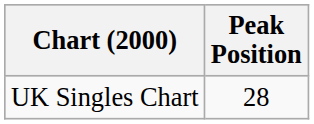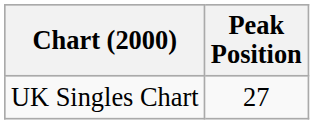 <table class="wikitable">
 <tr>
 <th>Chart (2000)</th>
 <th>Peak<br>Position</th>
 </tr>
 <tr>
 <td align="left">UK Singles Chart</td>
-<td align="center">28 </td>
+<td align="center">27 </td>
 </tr>
 </table>
